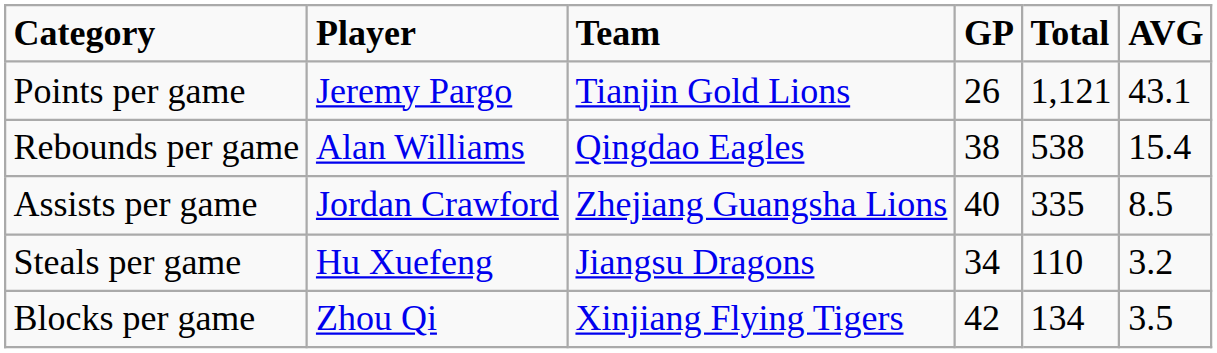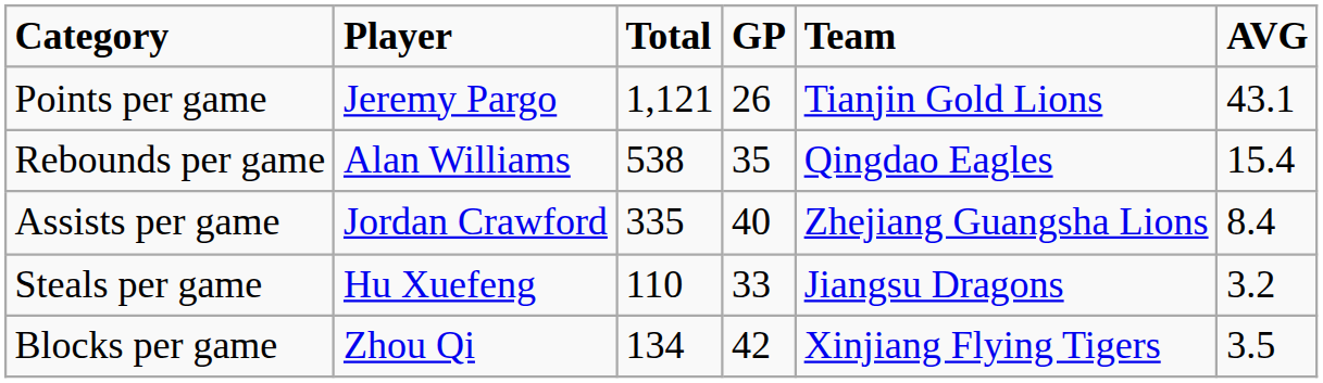 <table class="wikitable" style="text-align:left">
 <tr>
 <td><strong>Category</strong></td>
 <td><strong>Player</strong></td>
+<td><strong>Total</strong></td>
+<td><strong>GP</strong></td>
 <td><strong>Team</strong></td>
-<td><strong>GP</strong></td>
-<td><strong>Total</strong></td>
 <td><strong>AVG</strong></td>
 </tr>
 <tr>
 <td>Points per game</td>
 <td><a href='#'>Jeremy Pargo</a></td>
+<td>1,121</td>
+<td>26</td>
 <td><a href='#'>Tianjin Gold Lions</a></td>
-<td>26</td>
-<td>1,121</td>
 <td>43.1</td>
 </tr>
 <tr>
 <td>Rebounds per game</td>
 <td><a href='#'>Alan Williams</a></td>
+<td>538</td>
+<td>35</td>
 <td><a href='#'>Qingdao Eagles</a></td>
-<td>38</td>
-<td>538</td>
 <td>15.4</td>
 </tr>
 <tr>
 <td>Assists per game</td>
 <td><a href='#'>Jordan Crawford</a></td>
+<td>335</td>
+<td>40</td>
 <td><a href='#'>Zhejiang Guangsha Lions</a></td>
-<td>40</td>
-<td>335</td>
-<td>8.5</td>
+<td>8.4</td>
 </tr>
 <tr>
 <td>Steals per game</td>
 <td><a href='#'>Hu Xuefeng</a></td>
+<td>110</td>
+<td>33</td>
 <td><a href='#'>Jiangsu Dragons</a></td>
-<td>34</td>
-<td>110</td>
 <td>3.2</td>
 </tr>
 <tr>
 <td>Blocks per game</td>
 <td><a href='#'>Zhou Qi</a></td>
+<td>134</td>
+<td>42</td>
 <td><a href='#'>Xinjiang Flying Tigers</a></td>
-<td>42</td>
-<td>134</td>
 <td>3.5</td>
 </tr>
 </table>
